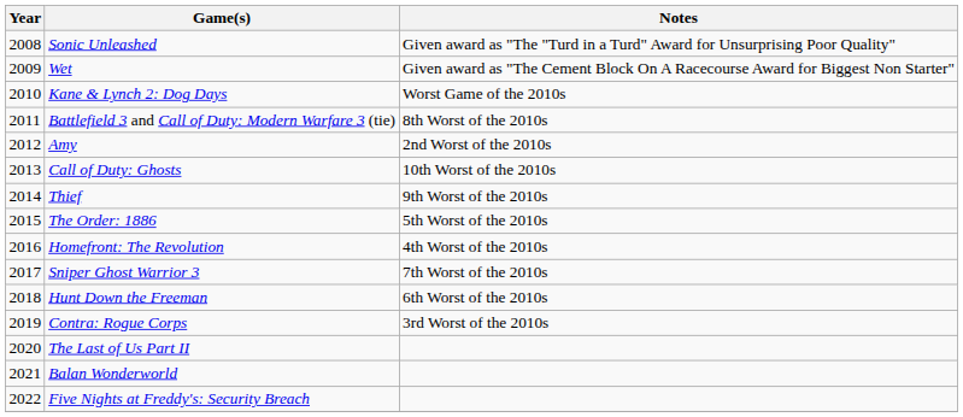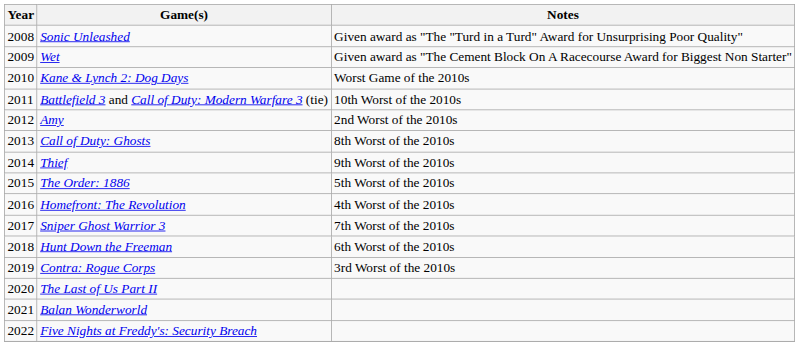 <table class="wikitable">
 <tr>
 <th>Year</th>
 <th>Game(s)</th>
 <th>Notes</th>
 </tr>
 <tr>
 <td>2008</td>
 <td><em><a href='#'>Sonic Unleashed</a></em></td>
 <td>Given award as "The "Turd in a Turd" Award for Unsurprising Poor Quality"</td>
 </tr>
 <tr>
 <td>2009</td>
 <td><em><a href='#'>Wet</a></em></td>
 <td>Given award as "The Cement Block On A Racecourse Award for Biggest Non Starter"</td>
 </tr>
 <tr>
 <td>2010</td>
 <td><em><a href='#'>Kane & Lynch 2: Dog Days</a></em></td>
 <td>Worst Game of the 2010s</td>
 </tr>
 <tr>
 <td>2011</td>
 <td><em><a href='#'>Battlefield 3</a></em> and <em><a href='#'>Call of Duty: Modern Warfare 3</a></em> (tie)</td>
-<td>8th Worst of the 2010s</td>
+<td>10th Worst of the 2010s</td>
 </tr>
 <tr>
 <td>2012</td>
 <td><em><a href='#'>Amy</a></em></td>
 <td>2nd Worst of the 2010s</td>
 </tr>
 <tr>
 <td>2013</td>
 <td><em><a href='#'>Call of Duty: Ghosts</a></em></td>
-<td>10th Worst of the 2010s</td>
+<td>8th Worst of the 2010s</td>
 </tr>
 <tr>
 <td>2014</td>
 <td><em><a href='#'>Thief</a></em></td>
 <td>9th Worst of the 2010s</td>
 </tr>
 <tr>
 <td>2015</td>
 <td><em><a href='#'>The Order: 1886</a></em></td>
 <td>5th Worst of the 2010s</td>
 </tr>
 <tr>
 <td>2016</td>
 <td><em><a href='#'>Homefront: The Revolution</a></em></td>
 <td>4th Worst of the 2010s</td>
 </tr>
 <tr>
 <td>2017</td>
 <td><em><a href='#'>Sniper Ghost Warrior 3</a></em></td>
 <td>7th Worst of the 2010s</td>
 </tr>
 <tr>
 <td>2018</td>
 <td><em><a href='#'>Hunt Down the Freeman</a></em></td>
 <td>6th Worst of the 2010s</td>
 </tr>
 <tr>
 <td>2019</td>
 <td><em><a href='#'>Contra: Rogue Corps</a></em></td>
 <td>3rd Worst of the 2010s</td>
 </tr>
 <tr>
 <td>2020</td>
 <td><em><a href='#'>The Last of Us Part II</a></em></td>
 <td></td>
 </tr>
 <tr>
 <td>2021</td>
 <td><em><a href='#'>Balan Wonderworld</a></em></td>
 <td></td>
 </tr>
 <tr>
 <td>2022</td>
 <td><em><a href='#'>Five Nights at Freddy's: Security Breach</a></em></td>
 <td></td>
 </tr>
 <tr>
 </tr>
 </table>
